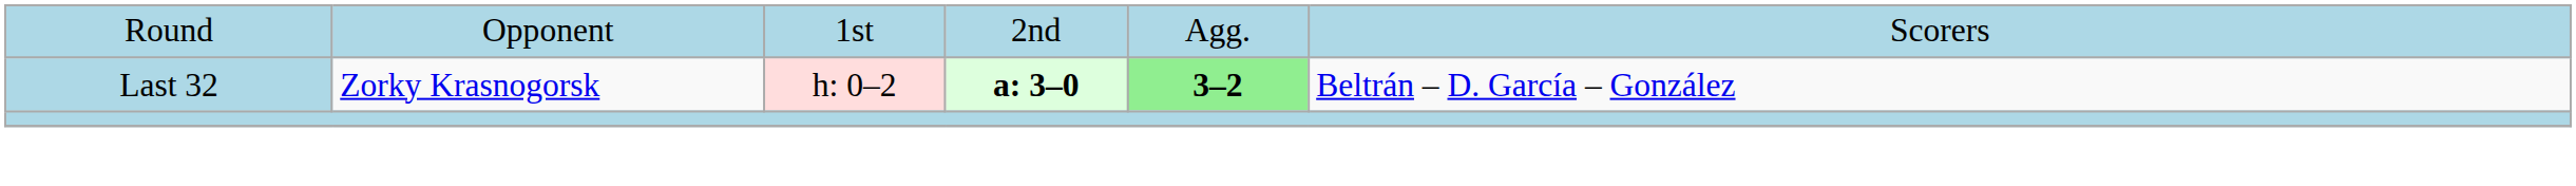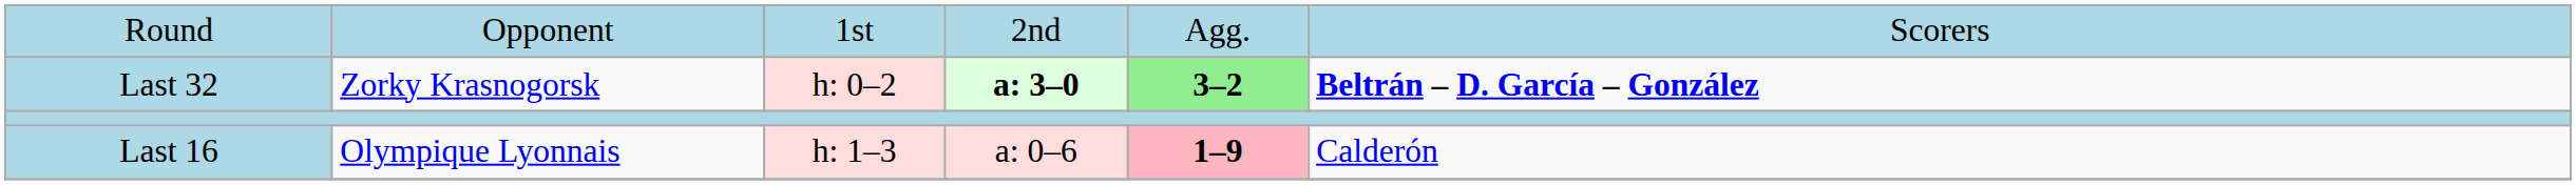 <table class="wikitable" style="text-align:center">
 <tr bgcolor=lightblue>
 <td width=150px>Round</td>
 <td width=200px>Opponent</td>
 <td width=80px>1st</td>
 <td width=80px>2nd</td>
 <td width=80px>Agg.</td>
 <td width=600px>Scorers</td>
 </tr>
 <tr>
 <td bgcolor=lightblue>Last 32</td>
 <td align=left> <a href='#'>Zorky Krasnogorsk</a></td>
 <td bgcolor="#ffdddd">h: 0–2</td>
 <td bgcolor="#ddffdd"><strong>a: 3–0</strong></td>
 <td bgcolor=lightgreen><strong>3–2</strong></td>
-<td align=left><a href='#'>Beltrán</a> – <a href='#'>D. García</a> – <a href='#'>González</a></td>
+<td align=left><strong><a href='#'>Beltrán</a> – <a href='#'>D. García</a> – <a href='#'>González</a></strong></td>
 </tr>
 <tr bgcolor=lightblue>
 <td colspan=6></td>
 </tr>
 <tr>
+<td bgcolor=lightblue>Last 16</td>
+<td align=left> <a href='#'>Olympique Lyonnais</a></td>
+<td bgcolor="#ffdddd">h: 1–3</td>
+<td bgcolor="#ffdddd">a: 0–6</td>
+<td bgcolor=lightpink><strong>1–9</strong></td>
+<td align=left><a href='#'>Calderón</a></td>
+</tr>
+<tr>
 </tr>
 </table>
